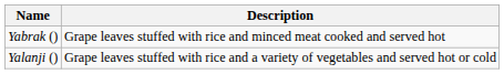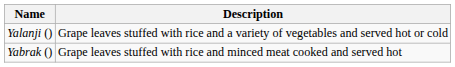 <table class="wikitable">
 <tr>
 <th>Name</th>
 <th>Description</th>
 </tr>
 <tr>
+<td><em>Yalanji</em> ()</td>
+<td>Grape leaves stuffed with rice and a variety of vegetables and served hot or cold</td>
+</tr>
+<tr>
 <td><em>Yabrak</em> ()</td>
 <td>Grape leaves stuffed with rice and minced meat cooked and served hot</td>
 </tr>
-<tr>
-<td><em>Yalanji</em> ()</td>
-<td>Grape leaves stuffed with rice and a variety of vegetables and served hot or cold</td>
-</tr>
 </table>
